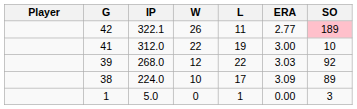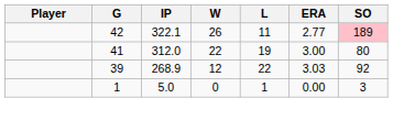 <table class="wikitable sortable">
 <tr>
 <th bgcolor="#DDDDFF" width="16%">Player</th>
 <th bgcolor="#DDDDFF" width="9%">G</th>
 <th bgcolor="#DDDDFF" width="9%">IP</th>
 <th bgcolor="#DDDDFF" width="9%">W</th>
 <th bgcolor="#DDDDFF" width="9%">L</th>
 <th bgcolor="#DDDDFF" width="9%">ERA</th>
 <th bgcolor="#DDDDFF" width="9%">SO</th>
 </tr>
 <tr align="center">
 <td></td>
 <td>42</td>
 <td>322.1</td>
 <td>26</td>
 <td>11</td>
 <td>2.77</td>
 <td style="background: pink;">189</td>
 </tr>
 <tr align="center">
 <td></td>
 <td>41</td>
 <td>312.0</td>
 <td>22</td>
 <td>19</td>
 <td>3.00</td>
-<td>10</td>
+<td>80</td>
 </tr>
 <tr align="center">
 <td></td>
 <td>39</td>
-<td>268.0</td>
+<td>268.9</td>
 <td>12</td>
 <td>22</td>
 <td>3.03</td>
 <td>92</td>
-</tr>
-<tr align="center">
-<td></td>
-<td>38</td>
-<td>224.0</td>
-<td>10</td>
-<td>17</td>
-<td>3.09</td>
-<td>89</td>
 </tr>
 <tr align="center">
 <td></td>
 <td>1</td>
 <td>5.0</td>
 <td>0</td>
 <td>1</td>
 <td>0.00</td>
 <td>3</td>
 </tr>
 </table>
